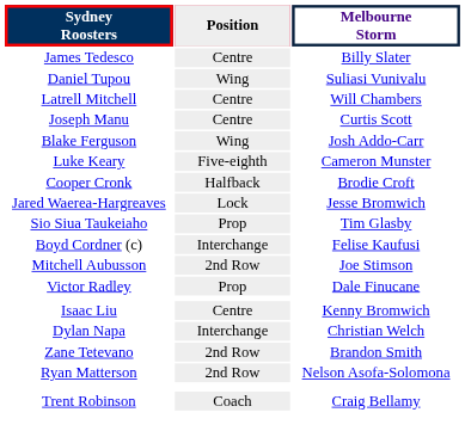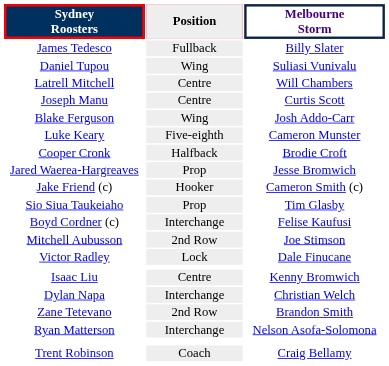 <table style="margin: 1em auto 1em auto">
 <tr style="background:#f03;">
 </tr>
 <tr style="background:#f03;">
 <th align="centre" style="width:170px; border:3px solid red; background:#00305E; color:white">Sydney<br>Roosters</th>
 <th style="width:120px; text-align:center; background:#eee; color:black;">Position</th>
 <th align="centre" style="width:170px; border:3px solid #092340; background:white; color:#440085">Melbourne<br>Storm</th>
 </tr>
 <tr style="text-align:center;">
 <td><a href='#'>James Tedesco</a></td>
-<td style="background:#eee;">Centre</td>
+<td style="text-align:center; background:#eee;">Fullback</td>
 <td><a href='#'>Billy Slater</a></td>
 </tr>
 <tr style="text-align:center;">
 <td><a href='#'>Daniel Tupou</a></td>
 <td style="background:#eee;">Wing</td>
 <td><a href='#'>Suliasi Vunivalu</a></td>
 </tr>
 <tr style="text-align:center;">
 <td><a href='#'>Latrell Mitchell</a></td>
 <td style="text-align:center; background:#eee;">Centre</td>
 <td><a href='#'>Will Chambers</a></td>
 </tr>
 <tr style="text-align:center;">
 <td><a href='#'>Joseph Manu</a></td>
 <td style="background:#eee;">Centre</td>
 <td><a href='#'>Curtis Scott</a></td>
 </tr>
 <tr style="text-align:center;">
 <td><a href='#'>Blake Ferguson</a></td>
 <td style="text-align:center; background:#eee;">Wing</td>
 <td><a href='#'>Josh Addo-Carr</a></td>
 </tr>
 <tr style="text-align:center;">
 <td><a href='#'>Luke Keary</a></td>
 <td style="background:#eee;">Five-eighth</td>
 <td><a href='#'>Cameron Munster</a></td>
 </tr>
 <tr style="text-align:center;">
 <td><a href='#'>Cooper Cronk</a></td>
 <td style="background:#eee;">Halfback</td>
 <td><a href='#'>Brodie Croft</a></td>
 </tr>
 <tr style="text-align:center;">
 <td><a href='#'>Jared Waerea-Hargreaves</a></td>
-<td style="background:#eee;">Lock</td>
+<td style="background:#eee;">Prop</td>
 <td><a href='#'>Jesse Bromwich</a></td>
+</tr>
+<tr style="text-align:center;">
+<td><a href='#'>Jake Friend</a> (c)</td>
+<td style="background:#eee;">Hooker</td>
+<td><a href='#'>Cameron Smith</a> (c)</td>
 </tr>
 <tr style="text-align:center;">
 <td><a href='#'>Sio Siua Taukeiaho</a></td>
 <td style="background:#eee;">Prop</td>
 <td><a href='#'>Tim Glasby</a></td>
 </tr>
 <tr style="text-align:center;">
 <td><a href='#'>Boyd Cordner</a> (c)</td>
 <td style="background:#eee;">Interchange</td>
 <td><a href='#'>Felise Kaufusi</a></td>
 </tr>
 <tr style="text-align:center;">
 <td><a href='#'>Mitchell Aubusson</a></td>
 <td style="background:#eee;">2nd Row</td>
 <td><a href='#'>Joe Stimson</a></td>
 </tr>
 <tr style="text-align:center;">
 <td><a href='#'>Victor Radley</a></td>
-<td style="background:#eee;">Prop</td>
+<td style="background:#eee;">Lock</td>
 <td><a href='#'>Dale Finucane</a></td>
 </tr>
 <tr>
 <td></td>
 <td></td>
 </tr>
 <tr style="text-align:center;">
 <td><a href='#'>Isaac Liu</a></td>
 <td style="background:#eee;">Centre</td>
 <td><a href='#'>Kenny Bromwich</a></td>
 </tr>
 <tr style="text-align:center;">
 <td><a href='#'>Dylan Napa</a></td>
 <td style="background:#eee;">Interchange</td>
 <td><a href='#'>Christian Welch</a></td>
 </tr>
 <tr style="text-align:center;">
 <td><a href='#'>Zane Tetevano</a></td>
 <td style="background:#eee;">2nd Row</td>
 <td><a href='#'>Brandon Smith</a></td>
 </tr>
 <tr style="text-align:center;">
 <td><a href='#'>Ryan Matterson</a></td>
-<td style="background:#eee;">2nd Row</td>
+<td style="background:#eee;">Interchange</td>
 <td><a href='#'>Nelson Asofa-Solomona</a></td>
 </tr>
 <tr>
 <td></td>
 </tr>
 <tr>
 <td></td>
 </tr>
 <tr style="text-align:center;">
 <td><a href='#'>Trent Robinson</a></td>
 <td style="background:#eee;">Coach</td>
 <td><a href='#'>Craig Bellamy</a></td>
 </tr>
 </table>
